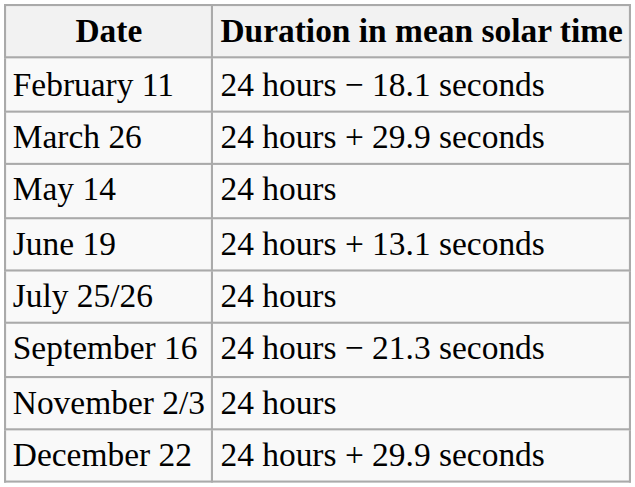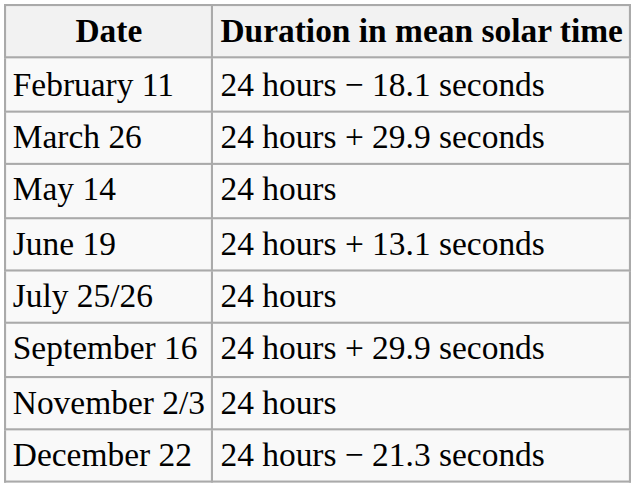 <table class=wikitable>
 <tr>
 <th>Date</th>
 <th>Duration in mean solar time</th>
 </tr>
 <tr>
 <td>February 11</td>
 <td>24 hours − 18.1 seconds</td>
 </tr>
 <tr>
 <td>March 26</td>
 <td>24 hours + 29.9 seconds</td>
 </tr>
 <tr>
 <td>May 14</td>
 <td>24 hours</td>
 </tr>
 <tr>
 <td>June 19</td>
 <td>24 hours + 13.1 seconds</td>
 </tr>
 <tr>
 <td>July 25/26</td>
 <td>24 hours</td>
 </tr>
 <tr>
 <td>September 16</td>
-<td>24 hours − 21.3 seconds</td>
+<td>24 hours + 29.9 seconds</td>
 </tr>
 <tr>
 <td>November 2/3</td>
 <td>24 hours</td>
 </tr>
 <tr>
 <td>December 22</td>
-<td>24 hours + 29.9 seconds</td>
+<td>24 hours − 21.3 seconds</td>
 </tr>
 </table>
